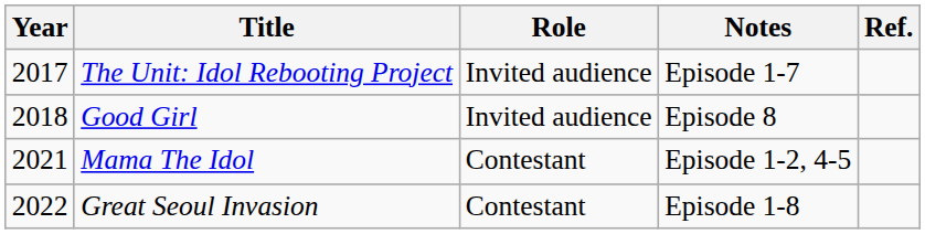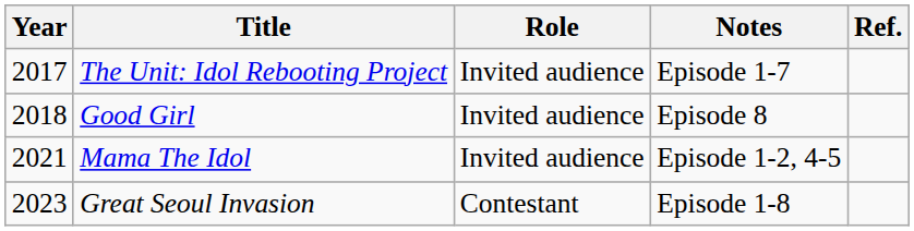 <table class="wikitable">
 <tr>
 <th>Year</th>
 <th>Title</th>
 <th>Role</th>
 <th>Notes</th>
 <th>Ref.</th>
 </tr>
 <tr>
 <td>2017</td>
 <td><em><a href='#'>The Unit: Idol Rebooting Project</a></em></td>
 <td>Invited audience</td>
 <td>Episode 1-7</td>
 <td></td>
 </tr>
 <tr>
 <td>2018</td>
 <td><em><a href='#'>Good Girl</a></em></td>
 <td>Invited audience</td>
 <td>Episode 8</td>
 <td></td>
 </tr>
 <tr>
 <td>2021</td>
 <td><em><a href='#'>Mama The Idol</a></em></td>
-<td>Contestant</td>
+<td>Invited audience</td>
 <td>Episode 1-2, 4-5</td>
 <td></td>
 </tr>
 <tr>
-<td>2022</td>
+<td>2023</td>
 <td><em>Great Seoul Invasion</em></td>
 <td>Contestant</td>
 <td>Episode 1-8</td>
 <td></td>
 </tr>
 </table>
